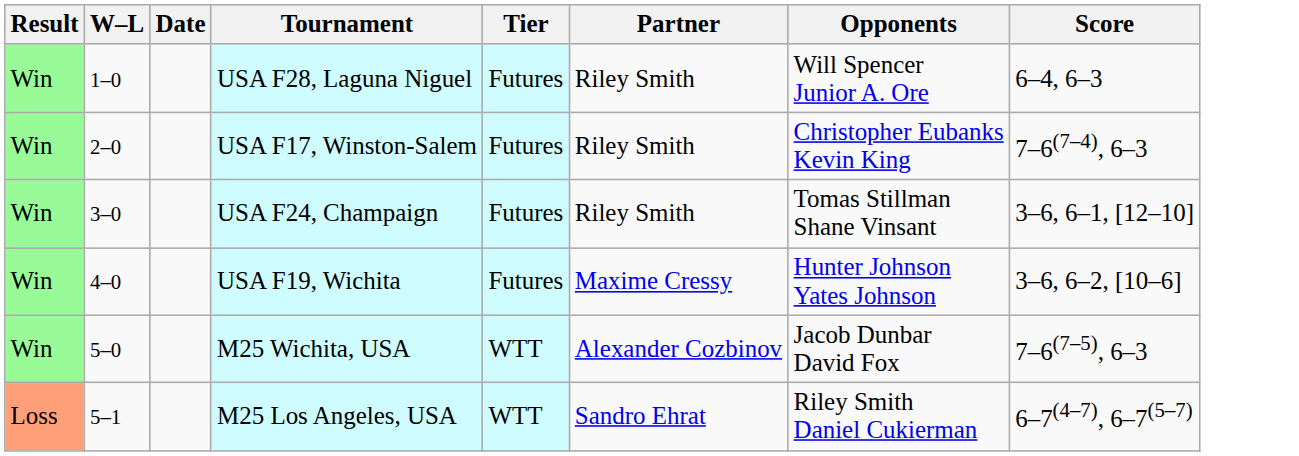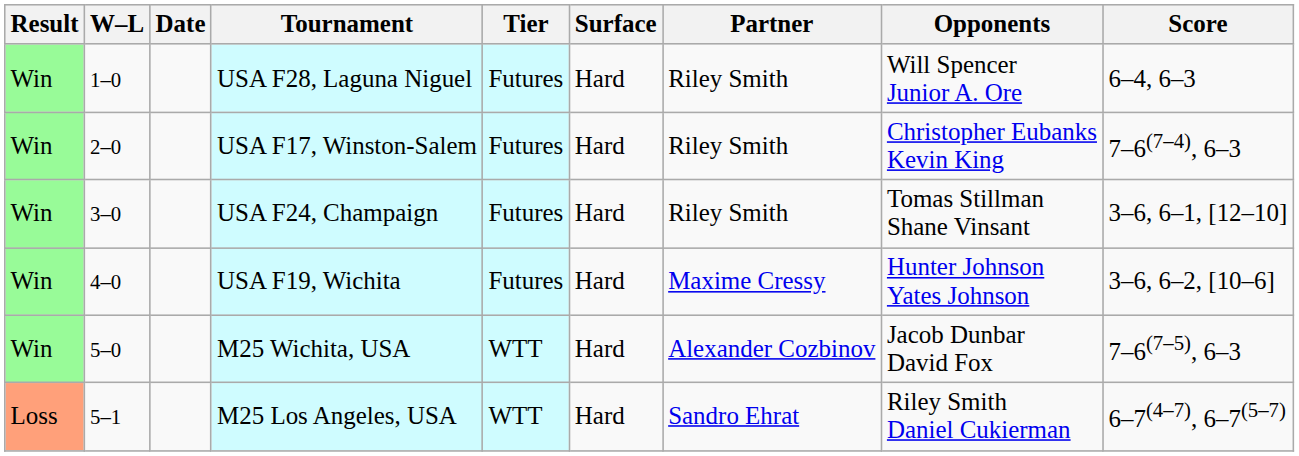 <table class="sortable wikitable">
 <tr>
 <th>Result</th>
 <th class="unsortable">W–L</th>
 <th>Date</th>
 <th>Tournament</th>
 <th>Tier</th>
+<th>Surface</th>
 <th>Partner</th>
 <th>Opponents</th>
 <th class="unsortable">Score</th>
 </tr>
 <tr>
 <td bgcolor=98FB98>Win</td>
 <td><small>1–0</small></td>
 <td></td>
 <td style="background:#cffcff;">USA F28, Laguna Niguel</td>
 <td style="background:#cffcff;">Futures</td>
+<td>Hard</td>
 <td> Riley Smith</td>
 <td> Will Spencer <br>  <a href='#'>Junior A. Ore</a></td>
 <td>6–4, 6–3</td>
 </tr>
 <tr>
 <td bgcolor=98FB98>Win</td>
 <td><small>2–0</small></td>
 <td></td>
 <td style="background:#cffcff;">USA F17, Winston-Salem</td>
 <td style="background:#cffcff;">Futures</td>
+<td>Hard</td>
 <td> Riley Smith</td>
 <td> <a href='#'>Christopher Eubanks</a> <br>  <a href='#'>Kevin King</a></td>
 <td>7–6<sup>(7–4)</sup>, 6–3</td>
 </tr>
 <tr>
 <td bgcolor=98FB98>Win</td>
 <td><small>3–0</small></td>
 <td></td>
 <td style="background:#cffcff;">USA F24, Champaign</td>
 <td style="background:#cffcff;">Futures</td>
+<td>Hard</td>
 <td> Riley Smith</td>
 <td> Tomas Stillman <br>  Shane Vinsant</td>
 <td>3–6, 6–1, [12–10]</td>
 </tr>
 <tr>
 <td bgcolor=98FB98>Win</td>
 <td><small>4–0</small></td>
 <td></td>
 <td style="background:#cffcff;">USA F19, Wichita</td>
 <td style="background:#cffcff;">Futures</td>
+<td>Hard</td>
 <td> <a href='#'>Maxime Cressy</a></td>
 <td> <a href='#'>Hunter Johnson</a> <br>  <a href='#'>Yates Johnson</a></td>
 <td>3–6, 6–2, [10–6]</td>
 </tr>
 <tr>
 <td bgcolor=98FB98>Win</td>
 <td><small>5–0</small></td>
 <td></td>
 <td style="background:#cffcff;">M25 Wichita, USA</td>
 <td style="background:#cffcff;">WTT</td>
+<td>Hard</td>
 <td> <a href='#'>Alexander Cozbinov</a></td>
 <td> Jacob Dunbar <br>  David Fox</td>
 <td>7–6<sup>(7–5)</sup>, 6–3</td>
 </tr>
 <tr>
 <td bgcolor=FFAO7A>Loss</td>
 <td><small>5–1</small></td>
 <td></td>
 <td style="background:#cffcff;">M25 Los Angeles, USA</td>
 <td style="background:#cffcff;">WTT</td>
+<td>Hard</td>
 <td> <a href='#'>Sandro Ehrat</a></td>
 <td> Riley Smith <br>  <a href='#'>Daniel Cukierman</a></td>
 <td>6–7<sup>(4–7)</sup>, 6–7<sup>(5–7)</sup></td>
 </tr>
 </table>
